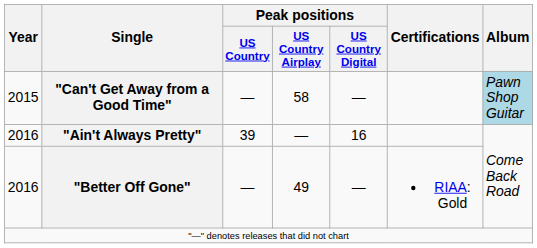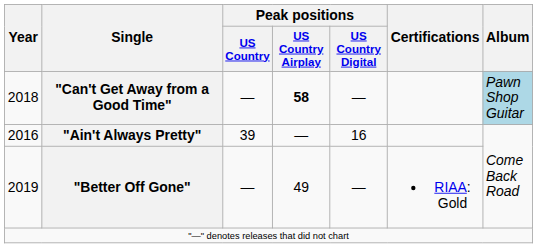 <table class="wikitable plainrowheaders" style="text-align:center;">
 <tr>
 <th rowspan="2">Year</th>
 <th rowspan="2" style="width:18em;">Single</th>
 <th colspan="3">Peak positions</th>
 <th scope="col" rowspan="2">Certifications</th>
 <th rowspan="2">Album</th>
 </tr>
 <tr style="font-size:smaller;">
 <th width="45"><a href='#'>US<br>Country</a><br></th>
 <th width="65"><a href='#'>US <br>Country Airplay</a><br></th>
 <th width="65"><a href='#'>US <br>Country Digital</a><br></th>
 </tr>
 <tr>
-<td>2015</td>
+<td>2018</td>
 <th scope="row">"Can't Get Away from a Good Time"</th>
 <td>—</td>
-<td>58</td>
+<td><strong>58</strong></td>
 <td>—</td>
 <td></td>
 <td align="left" style="background: lightblue;"><em>Pawn Shop Guitar</em></td>
 </tr>
 <tr>
 <td>2016</td>
 <th scope="row">"Ain't Always Pretty"</th>
 <td>39</td>
 <td>—</td>
 <td>16</td>
 <td></td>
 <td style="text-align:left;" rowspan="2"><em>Come Back Road</em></td>
 </tr>
 <tr>
-<td>2016</td>
+<td>2019</td>
 <th scope="row">"Better Off Gone"</th>
 <td>—</td>
 <td>49</td>
 <td>—</td>
 <td><br><ul><li><a href='#'>RIAA</a>: Gold</li></ul></td>
 </tr>
 <tr>
 <td colspan="7" style="font-size:8pt">"—" denotes releases that did not chart</td>
 </tr>
 </table>
